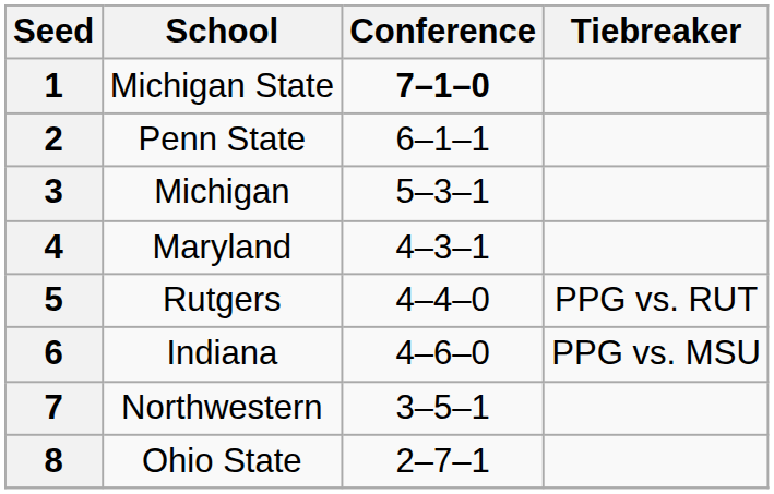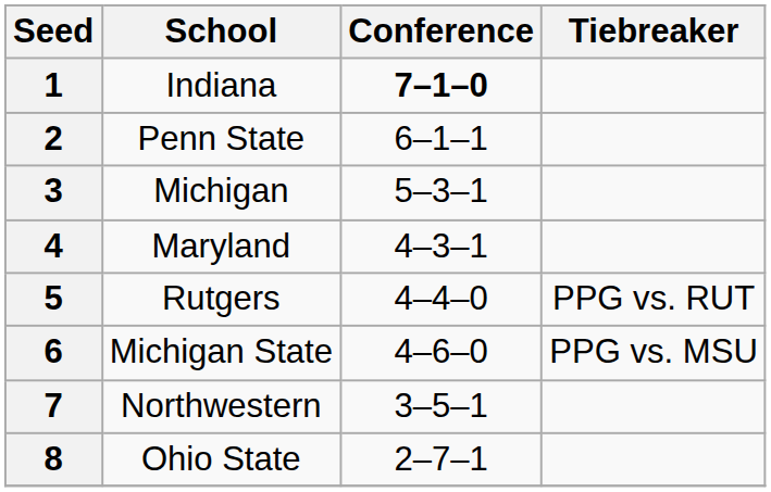 <table class="wikitable" style="text-align:center">
 <tr>
 <th>Seed</th>
 <th>School</th>
 <th>Conference</th>
 <th>Tiebreaker</th>
 </tr>
 <tr>
 <th>1</th>
-<td>Michigan State</td>
+<td>Indiana</td>
 <td><strong>7–1–0</strong></td>
 <td></td>
 </tr>
 <tr>
 <th>2</th>
 <td>Penn State</td>
 <td>6–1–1</td>
 <td></td>
 </tr>
 <tr>
 <th>3</th>
 <td>Michigan</td>
 <td>5–3–1</td>
 <td></td>
 </tr>
 <tr>
 <th>4</th>
 <td>Maryland</td>
 <td>4–3–1</td>
 <td></td>
 </tr>
 <tr>
 <th>5</th>
 <td>Rutgers</td>
 <td>4–4–0</td>
 <td>PPG vs. RUT</td>
 </tr>
 <tr>
 <th>6</th>
-<td>Indiana</td>
+<td>Michigan State</td>
 <td>4–6–0</td>
 <td>PPG vs. MSU</td>
 </tr>
 <tr>
 <th>7</th>
 <td>Northwestern</td>
 <td>3–5–1</td>
 <td></td>
 </tr>
 <tr>
 <th>8</th>
 <td>Ohio State</td>
 <td>2–7–1</td>
 <td></td>
 </tr>
 <tr>
 </tr>
 </table>
